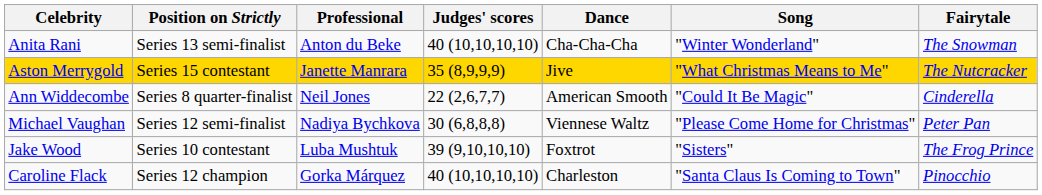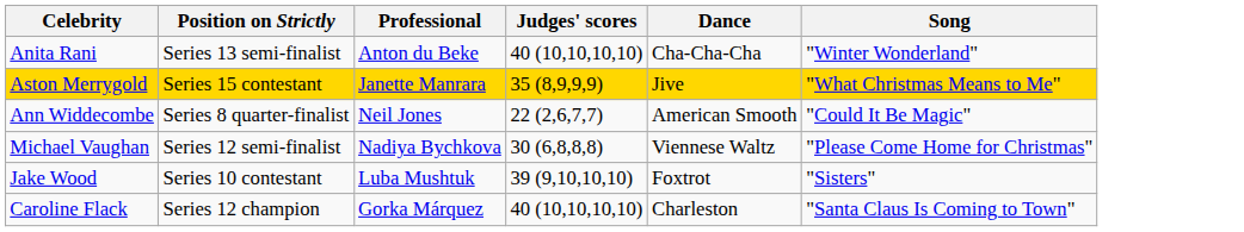 <table class="wikitable sortable">
 <tr>
 <th>Celebrity</th>
 <th>Position on <em>Strictly</em></th>
 <th>Professional</th>
 <th>Judges' scores</th>
 <th>Dance</th>
 <th>Song</th>
-<th>Fairytale</th>
 </tr>
 <tr>
 <td><a href='#'>Anita Rani</a></td>
 <td>Series 13 semi-finalist</td>
 <td><a href='#'>Anton du Beke</a></td>
 <td>40 (10,10,10,10)</td>
 <td>Cha-Cha-Cha</td>
 <td>"<a href='#'>Winter Wonderland</a>"</td>
-<td><em><a href='#'>The Snowman</a></em></td>
 </tr>
 <tr style="background:gold;">
 <td><a href='#'>Aston Merrygold</a></td>
 <td>Series 15 contestant</td>
 <td><a href='#'>Janette Manrara</a></td>
 <td>35 (8,9,9,9)</td>
 <td>Jive</td>
 <td>"<a href='#'>What Christmas Means to Me</a>"</td>
-<td><em><a href='#'>The Nutcracker</a></em></td>
 </tr>
 <tr>
 <td><a href='#'>Ann Widdecombe</a></td>
 <td>Series 8 quarter-finalist</td>
 <td><a href='#'>Neil Jones</a></td>
 <td>22 (2,6,7,7)</td>
 <td>American Smooth</td>
 <td>"<a href='#'>Could It Be Magic</a>"</td>
-<td><em><a href='#'>Cinderella</a></em></td>
 </tr>
 <tr>
 <td><a href='#'>Michael Vaughan</a></td>
 <td>Series 12 semi-finalist</td>
 <td><a href='#'>Nadiya Bychkova</a></td>
 <td>30 (6,8,8,8)</td>
 <td>Viennese Waltz</td>
 <td>"<a href='#'>Please Come Home for Christmas</a>"</td>
-<td><em><a href='#'>Peter Pan</a></em></td>
 </tr>
 <tr>
 <td><a href='#'>Jake Wood</a></td>
 <td>Series 10 contestant</td>
 <td><a href='#'>Luba Mushtuk</a></td>
 <td>39 (9,10,10,10)</td>
 <td>Foxtrot</td>
 <td>"<a href='#'>Sisters</a>"</td>
-<td><em><a href='#'>The Frog Prince</a></em></td>
 </tr>
 <tr>
 <td><a href='#'>Caroline Flack</a></td>
 <td>Series 12 champion</td>
 <td><a href='#'>Gorka Márquez</a></td>
 <td>40 (10,10,10,10)</td>
 <td>Charleston</td>
 <td>"<a href='#'>Santa Claus Is Coming to Town</a>"</td>
-<td><em><a href='#'>Pinocchio</a></em></td>
 </tr>
 </table>
